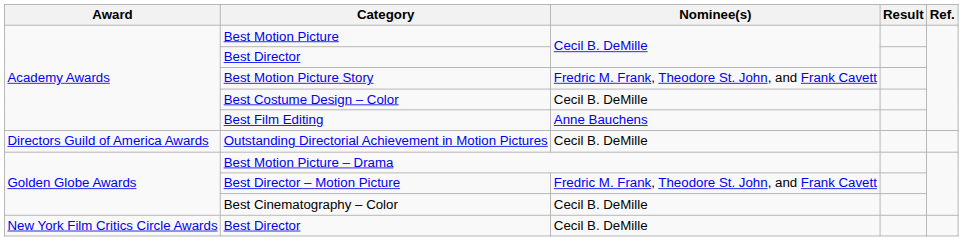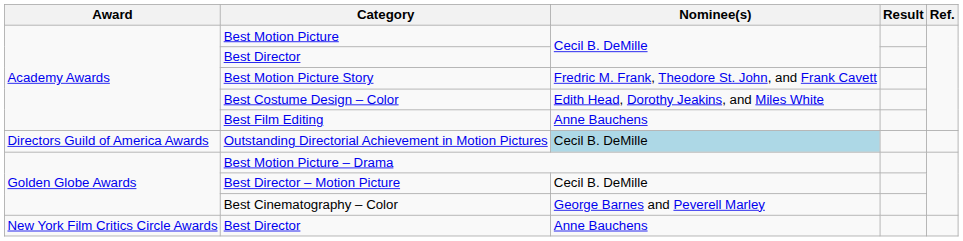 <table class="wikitable plainrowheaders">
 <tr>
 <th>Award</th>
 <th>Category</th>
 <th>Nominee(s)</th>
 <th>Result</th>
 <th>Ref.</th>
 </tr>
 <tr>
 <td rowspan="5"><a href='#'>Academy Awards</a></td>
 <td><a href='#'>Best Motion Picture</a></td>
 <td rowspan="2"><a href='#'>Cecil B. DeMille</a></td>
 <td></td>
 <td align="center" rowspan="5"></td>
 </tr>
 <tr>
 <td><a href='#'>Best Director</a></td>
 <td></td>
 </tr>
 <tr>
 <td><a href='#'>Best Motion Picture Story</a></td>
 <td><a href='#'>Fredric M. Frank</a>, <a href='#'>Theodore St. John</a>, and <a href='#'>Frank Cavett</a></td>
 <td></td>
 </tr>
 <tr>
 <td><a href='#'>Best Costume Design – Color</a></td>
-<td>Cecil B. DeMille</td>
+<td><a href='#'>Edith Head</a>, <a href='#'>Dorothy Jeakins</a>, and <a href='#'>Miles White</a></td>
 <td></td>
 </tr>
 <tr>
 <td><a href='#'>Best Film Editing</a></td>
 <td><a href='#'>Anne Bauchens</a></td>
 <td></td>
 </tr>
 <tr>
 <td><a href='#'>Directors Guild of America Awards</a></td>
 <td><a href='#'>Outstanding Directorial Achievement in Motion Pictures</a></td>
-<td>Cecil B. DeMille</td>
+<td style="background: lightblue;">Cecil B. DeMille</td>
 <td></td>
 <td align="center"></td>
 </tr>
 <tr>
 <td rowspan="3"><a href='#'>Golden Globe Awards</a></td>
 <td colspan="2"><a href='#'>Best Motion Picture – Drama</a></td>
 <td></td>
 <td align="center" rowspan="3"></td>
 </tr>
 <tr>
 <td><a href='#'>Best Director – Motion Picture</a></td>
-<td><a href='#'>Fredric M. Frank</a>, <a href='#'>Theodore St. John</a>, and <a href='#'>Frank Cavett</a></td>
+<td>Cecil B. DeMille</td>
 <td></td>
 </tr>
 <tr>
 <td>Best Cinematography – Color</td>
-<td>Cecil B. DeMille</td>
+<td><a href='#'>George Barnes</a> and <a href='#'>Peverell Marley</a></td>
 <td></td>
 </tr>
 <tr>
 <td><a href='#'>New York Film Critics Circle Awards</a></td>
 <td><a href='#'>Best Director</a></td>
-<td>Cecil B. DeMille</td>
+<td><a href='#'>Anne Bauchens</a></td>
 <td></td>
 <td align="center"></td>
 </tr>
 </table>
